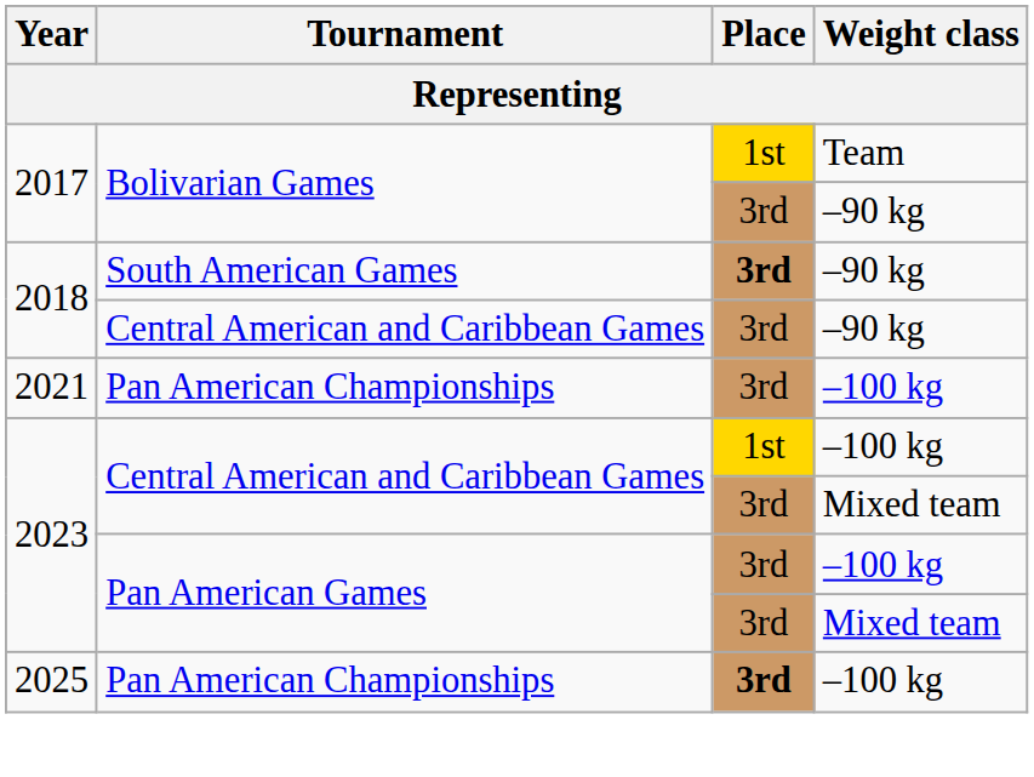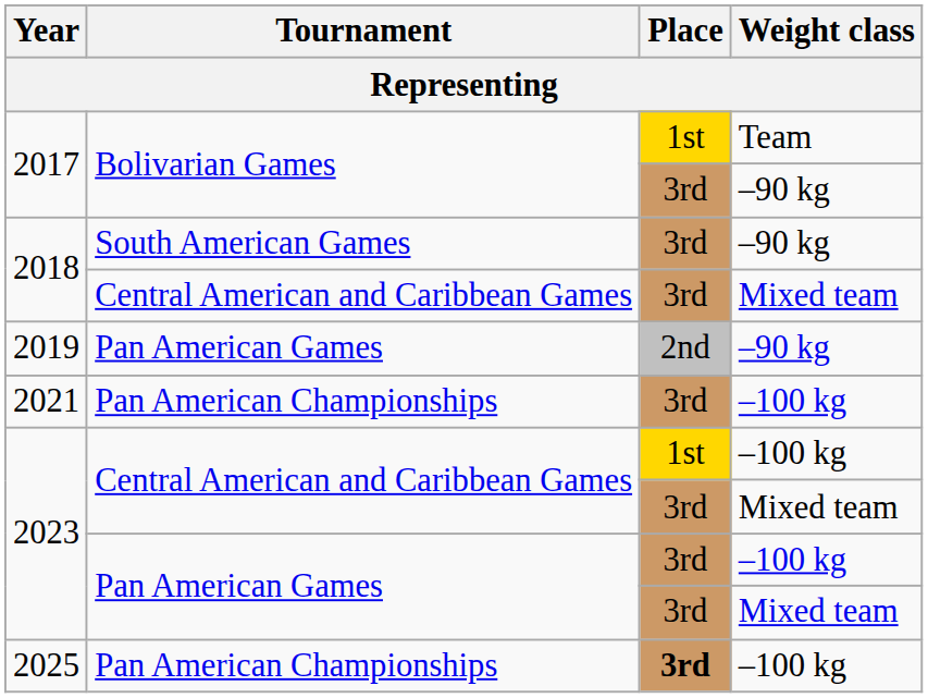 <table class=wikitable>
 <tr>
 <th>Year</th>
 <th>Tournament</th>
 <th>Place</th>
 <th>Weight class</th>
 </tr>
 <tr>
 <th Colspan=4>Representing </th>
 </tr>
 <tr>
 <td rowspan=2>2017</td>
 <td rowspan=2><a href='#'>Bolivarian Games</a></td>
 <td bgcolor="gold" align="center">1st</td>
 <td>Team</td>
 </tr>
 <tr>
 <td bgcolor="cc9966" align="center">3rd</td>
 <td>–90 kg</td>
 </tr>
 <tr>
 <td rowspan=2>2018</td>
 <td><a href='#'>South American Games</a></td>
-<td bgcolor="cc9966" align="center"><strong>3rd</strong></td>
+<td bgcolor="cc9966" align="center">3rd</td>
 <td>–90 kg</td>
 </tr>
 <tr>
 <td><a href='#'>Central American and Caribbean Games</a></td>
 <td bgcolor="cc9966" align="center">3rd</td>
-<td>–90 kg</td>
+<td><a href='#'>Mixed team</a></td>
+</tr>
+<tr>
+<td>2019</td>
+<td><a href='#'>Pan American Games</a></td>
+<td bgcolor="silver" align="center">2nd</td>
+<td><a href='#'>–90 kg</a></td>
 </tr>
 <tr>
 <td>2021</td>
 <td><a href='#'>Pan American Championships</a></td>
 <td bgcolor="cc9966" align="center">3rd</td>
 <td><a href='#'>–100 kg</a></td>
 </tr>
 <tr>
 <td rowspan=4>2023</td>
 <td rowspan=2><a href='#'>Central American and Caribbean Games</a></td>
 <td bgcolor="gold" align="center">1st</td>
 <td>–100 kg</td>
 </tr>
 <tr>
 <td bgcolor="cc9966" align="center">3rd</td>
 <td>Mixed team</td>
 </tr>
 <tr>
 <td rowspan=2><a href='#'>Pan American Games</a></td>
 <td bgcolor="cc9966"  align="center">3rd</td>
 <td><a href='#'>–100 kg</a></td>
 </tr>
 <tr>
 <td bgcolor="cc9966" align="center">3rd</td>
 <td><a href='#'>Mixed team</a></td>
 </tr>
 <tr>
 <td>2025</td>
 <td><a href='#'>Pan American Championships</a></td>
 <td bgcolor="cc9966" align="center"><strong>3rd</strong></td>
 <td>–100 kg</td>
 </tr>
 </table>
